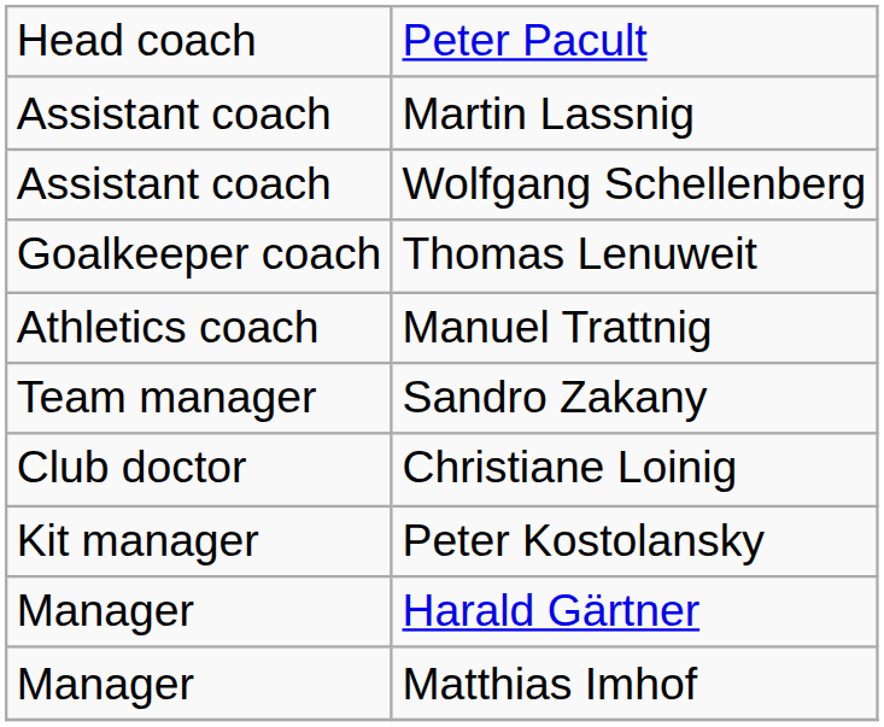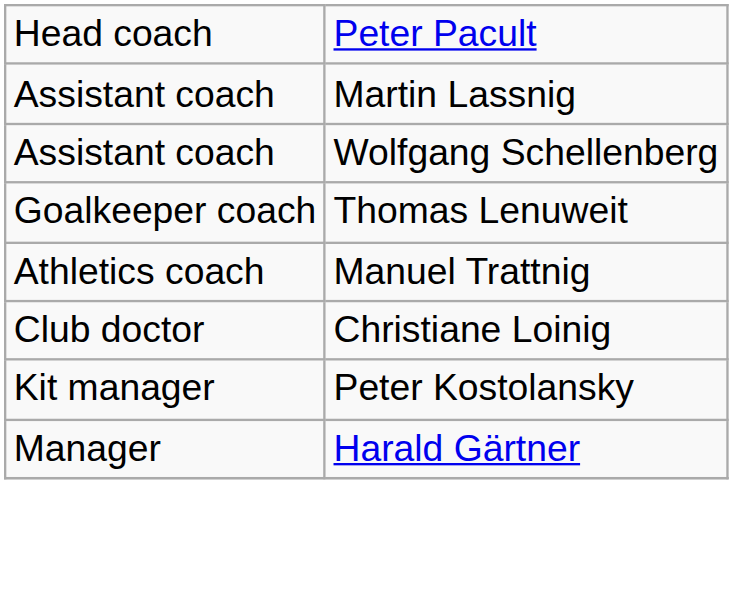 <table class="wikitable">
 <tr>
 <td>Head coach</td>
 <td> <a href='#'>Peter Pacult</a></td>
 </tr>
 <tr>
 <td>Assistant coach</td>
 <td> Martin Lassnig</td>
 </tr>
 <tr>
 <td>Assistant coach</td>
 <td> Wolfgang Schellenberg</td>
 </tr>
 <tr>
 <td>Goalkeeper coach</td>
 <td> Thomas Lenuweit</td>
 </tr>
 <tr>
 <td>Athletics coach</td>
 <td> Manuel Trattnig</td>
 </tr>
 <tr>
-<td>Team manager</td>
-<td> Sandro Zakany</td>
-</tr>
-<tr>
 <td>Club doctor</td>
 <td> Christiane Loinig</td>
 </tr>
 <tr>
 <td>Kit manager</td>
 <td> Peter Kostolansky</td>
 </tr>
 <tr>
 <td>Manager</td>
 <td> <a href='#'>Harald Gärtner</a></td>
 </tr>
 <tr>
-<td>Manager</td>
-<td> Matthias Imhof</td>
-</tr>
-<tr>
 </tr>
 </table>
